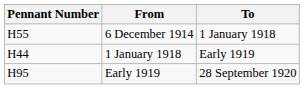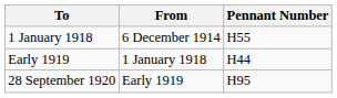 <table class="wikitable" style="text-align:left">
 <tr>
+<th>To</th>
+<th>From</th>
 <th>Pennant Number</th>
-<th>From</th>
-<th>To</th>
 </tr>
 <tr>
+<td>1 January 1918</td>
+<td>6 December 1914</td>
 <td>H55</td>
-<td>6 December 1914</td>
-<td>1 January 1918</td>
 </tr>
 <tr>
+<td>Early 1919</td>
+<td>1 January 1918</td>
 <td>H44</td>
-<td>1 January 1918</td>
-<td>Early 1919</td>
 </tr>
 <tr>
+<td>28 September 1920</td>
+<td>Early 1919</td>
 <td>H95</td>
-<td>Early 1919</td>
-<td>28 September 1920</td>
 </tr>
 </table>
